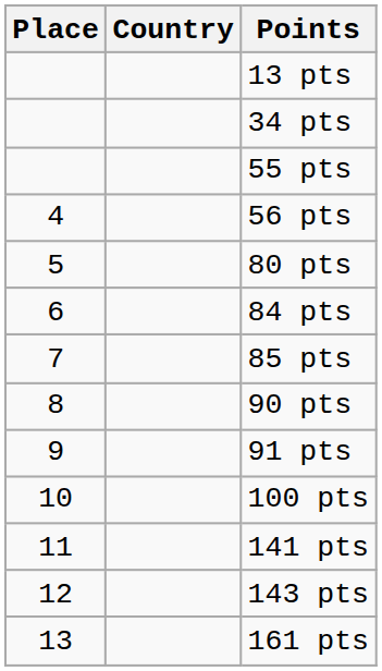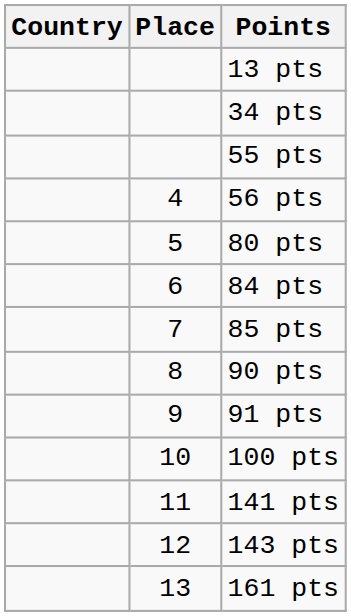 <table class=wikitable>
 <tr>
+<th>Country</th>
 <th>Place</th>
-<th>Country</th>
 <th>Points</th>
 </tr>
 <tr>
+<td></td>
 <td align=center></td>
-<td></td>
 <td>13 pts</td>
 </tr>
 <tr>
+<td></td>
 <td align=center></td>
-<td></td>
 <td>34 pts</td>
 </tr>
 <tr>
+<td></td>
 <td align=center></td>
-<td></td>
 <td>55 pts</td>
 </tr>
 <tr>
+<td></td>
 <td align=center>4</td>
-<td></td>
 <td>56 pts</td>
 </tr>
 <tr>
+<td></td>
 <td align=center>5</td>
-<td></td>
 <td>80 pts</td>
 </tr>
 <tr>
+<td></td>
 <td align=center>6</td>
-<td></td>
 <td>84 pts</td>
 </tr>
 <tr>
+<td></td>
 <td align=center>7</td>
-<td></td>
 <td>85 pts</td>
 </tr>
 <tr>
+<td></td>
 <td align=center>8</td>
-<td></td>
 <td>90 pts</td>
 </tr>
 <tr>
+<td></td>
 <td align=center>9</td>
-<td></td>
 <td>91 pts</td>
 </tr>
 <tr>
+<td></td>
 <td align=center>10</td>
-<td></td>
 <td>100 pts</td>
 </tr>
 <tr>
+<td></td>
 <td align=center>11</td>
-<td></td>
 <td>141 pts</td>
 </tr>
 <tr>
+<td></td>
 <td align=center>12</td>
-<td></td>
 <td>143 pts</td>
 </tr>
 <tr>
+<td></td>
 <td align=center>13</td>
-<td></td>
 <td>161 pts</td>
 </tr>
 </table>
